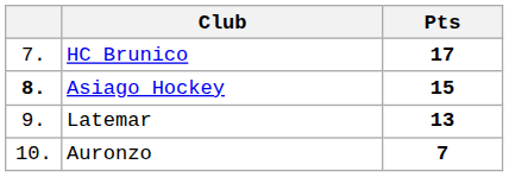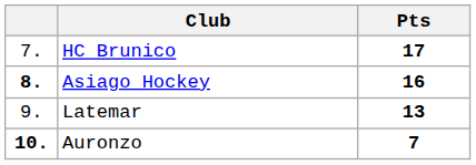 <table class="wikitable">
 <tr>
 <th width="30"></th>
 <th width="200">Club</th>
 <th width="70">Pts</th>
 </tr>
 <tr bgcolor="#FFFFFF" align="center">
 <td>7.</td>
 <td align="left"><a href='#'>HC Brunico</a></td>
 <td><strong>17</strong></td>
 </tr>
 <tr bgcolor="#FFFFFF" align="center">
 <td><strong>8.</strong></td>
 <td align="left"><a href='#'>Asiago Hockey</a></td>
-<td><strong>15</strong></td>
+<td><strong>16</strong></td>
 </tr>
 <tr bgcolor="#FFFFFF" align="center">
 <td>9.</td>
 <td align="left">Latemar</td>
 <td><strong>13</strong></td>
 </tr>
 <tr bgcolor="#FFFFFF" align="center">
-<td>10.</td>
+<td><strong>10.</strong></td>
 <td align="left">Auronzo</td>
 <td><strong>7</strong></td>
 </tr>
 </table>
